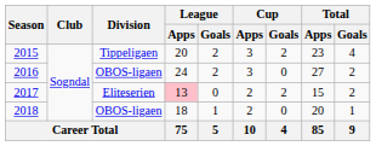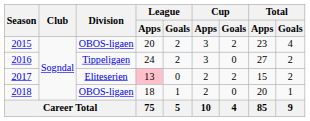 <table class="wikitable" style="text-align: center;">
 <tr>
 <th rowspan="2">Season</th>
 <th rowspan="2">Club</th>
 <th rowspan="2">Division</th>
 <th colspan="2">League</th>
 <th colspan="2">Cup</th>
 <th colspan="2">Total</th>
 </tr>
 <tr>
 <th>Apps</th>
 <th>Goals</th>
 <th>Apps</th>
 <th>Goals</th>
 <th>Apps</th>
 <th>Goals</th>
 </tr>
 <tr>
 <td><a href='#'>2015</a></td>
 <td rowspan="4" valign="center"><a href='#'>Sogndal</a></td>
-<td rowspan="1" valign="center"><a href='#'>Tippeligaen</a></td>
+<td rowspan="1" valign="center"><a href='#'>OBOS-ligaen</a></td>
 <td>20</td>
 <td>2</td>
 <td>3</td>
 <td>2</td>
 <td>23</td>
 <td>4</td>
 </tr>
 <tr>
 <td><a href='#'>2016</a></td>
-<td rowspan="1" valign="center"><a href='#'>OBOS-ligaen</a></td>
+<td rowspan="1" valign="center"><a href='#'>Tippeligaen</a></td>
 <td>24</td>
 <td>2</td>
 <td>3</td>
 <td>0</td>
 <td>27</td>
 <td>2</td>
 </tr>
 <tr>
 <td><a href='#'>2017</a></td>
 <td rowspan="1" valign="center"><a href='#'>Eliteserien</a></td>
 <td style="background: pink;">13</td>
 <td>0</td>
 <td>2</td>
 <td>2</td>
 <td>15</td>
 <td>2</td>
 </tr>
 <tr>
 <td><a href='#'>2018</a></td>
 <td rowspan="1" valign="center"><a href='#'>OBOS-ligaen</a></td>
 <td>18</td>
 <td>1</td>
 <td>2</td>
 <td>0</td>
 <td>20</td>
 <td>1</td>
 </tr>
 <tr>
 <th colspan="3">Career Total</th>
 <th>75</th>
 <th>5</th>
 <th>10</th>
 <th>4</th>
 <th>85</th>
 <th>9</th>
 </tr>
 </table>
